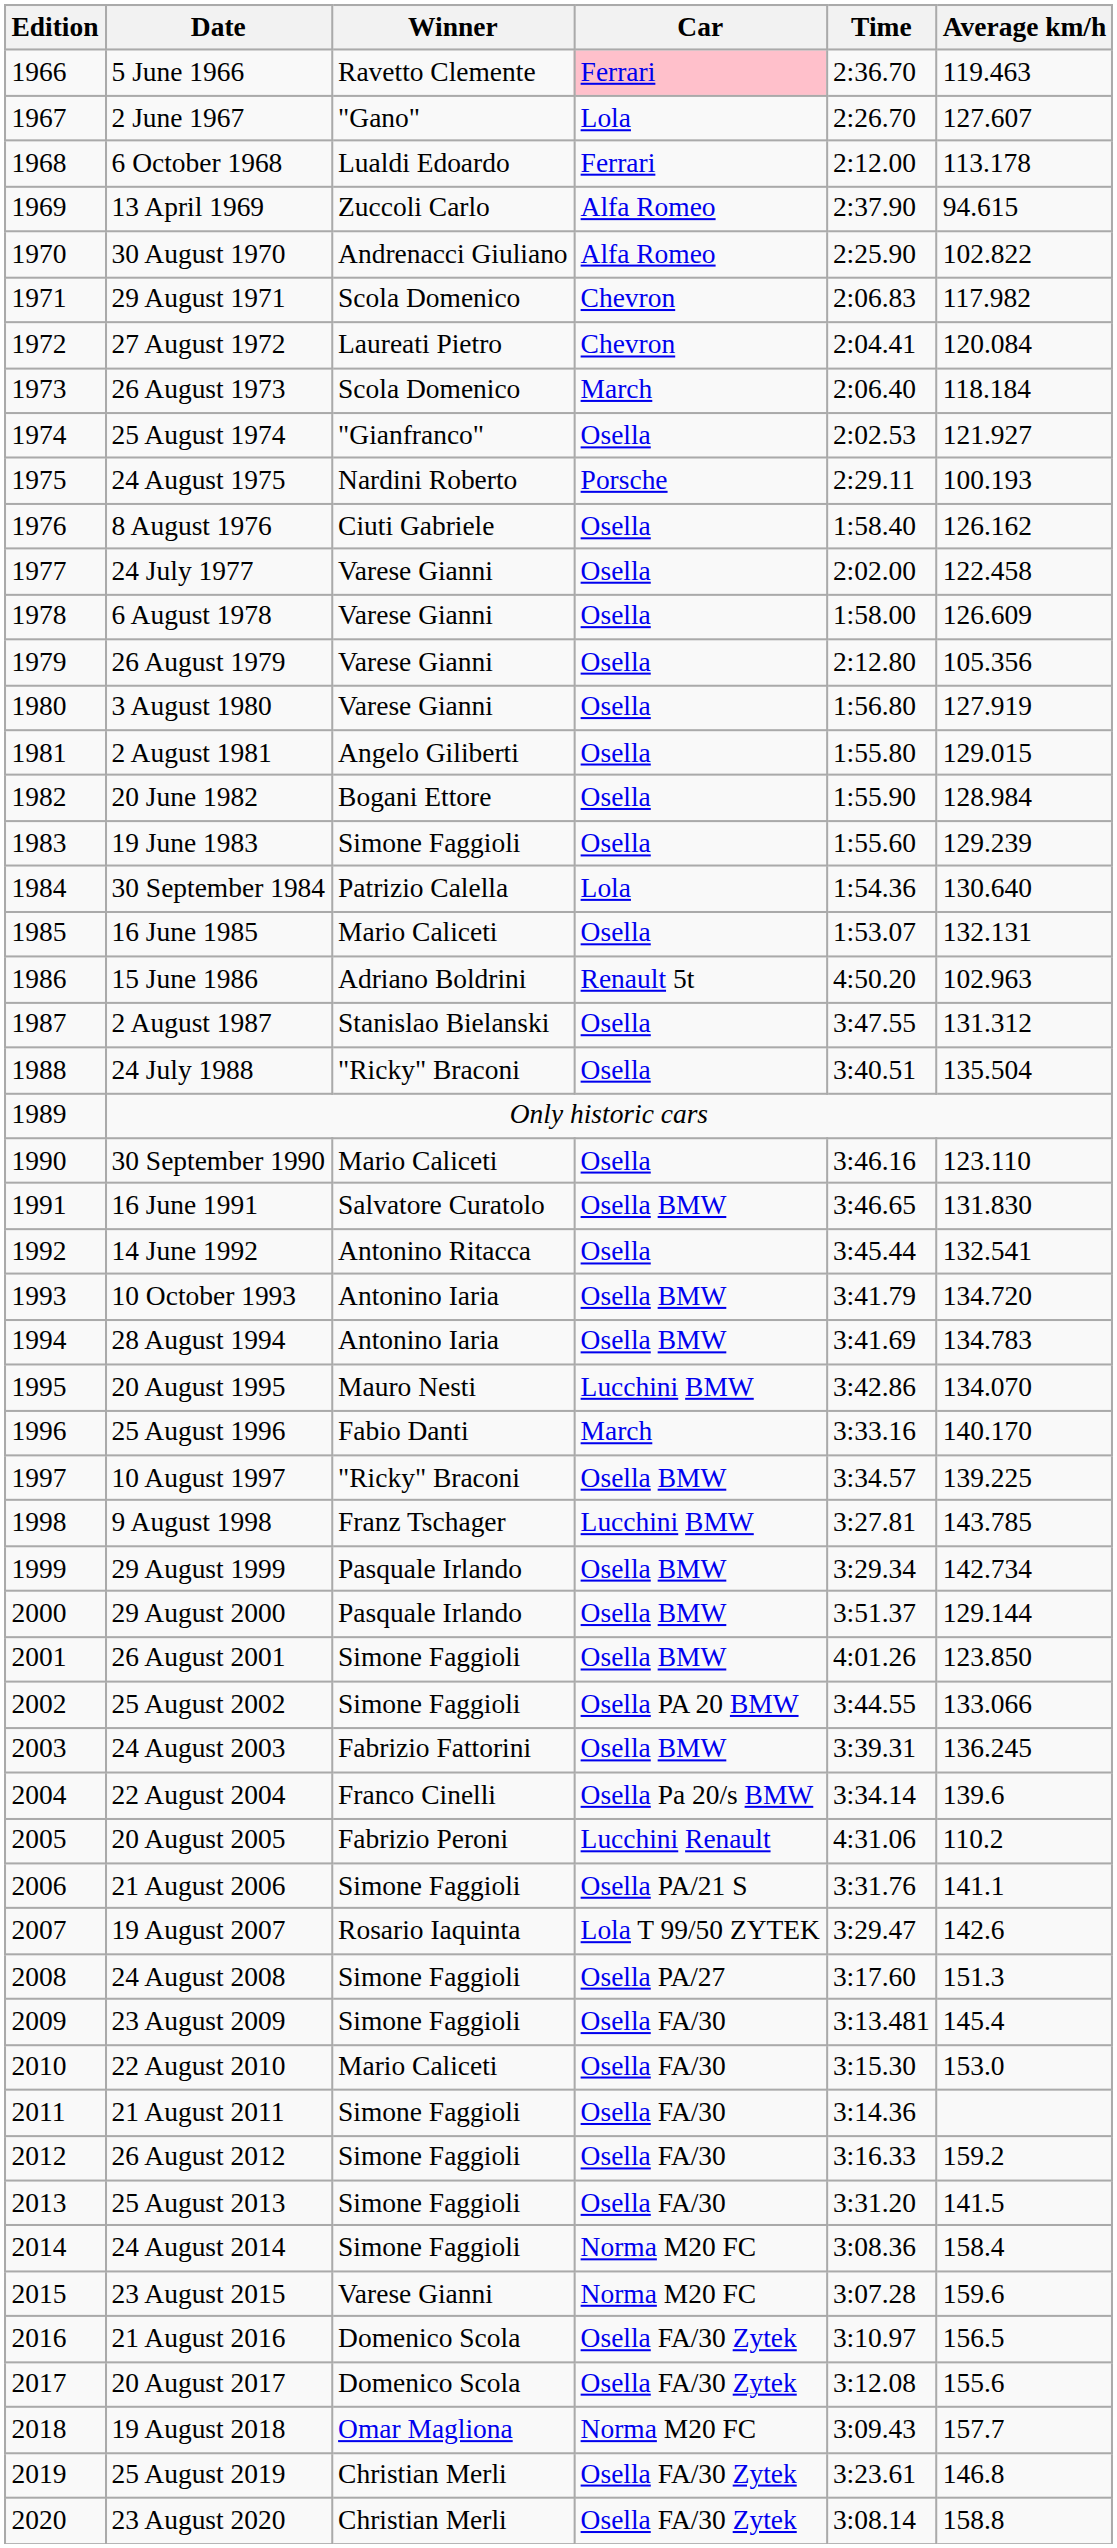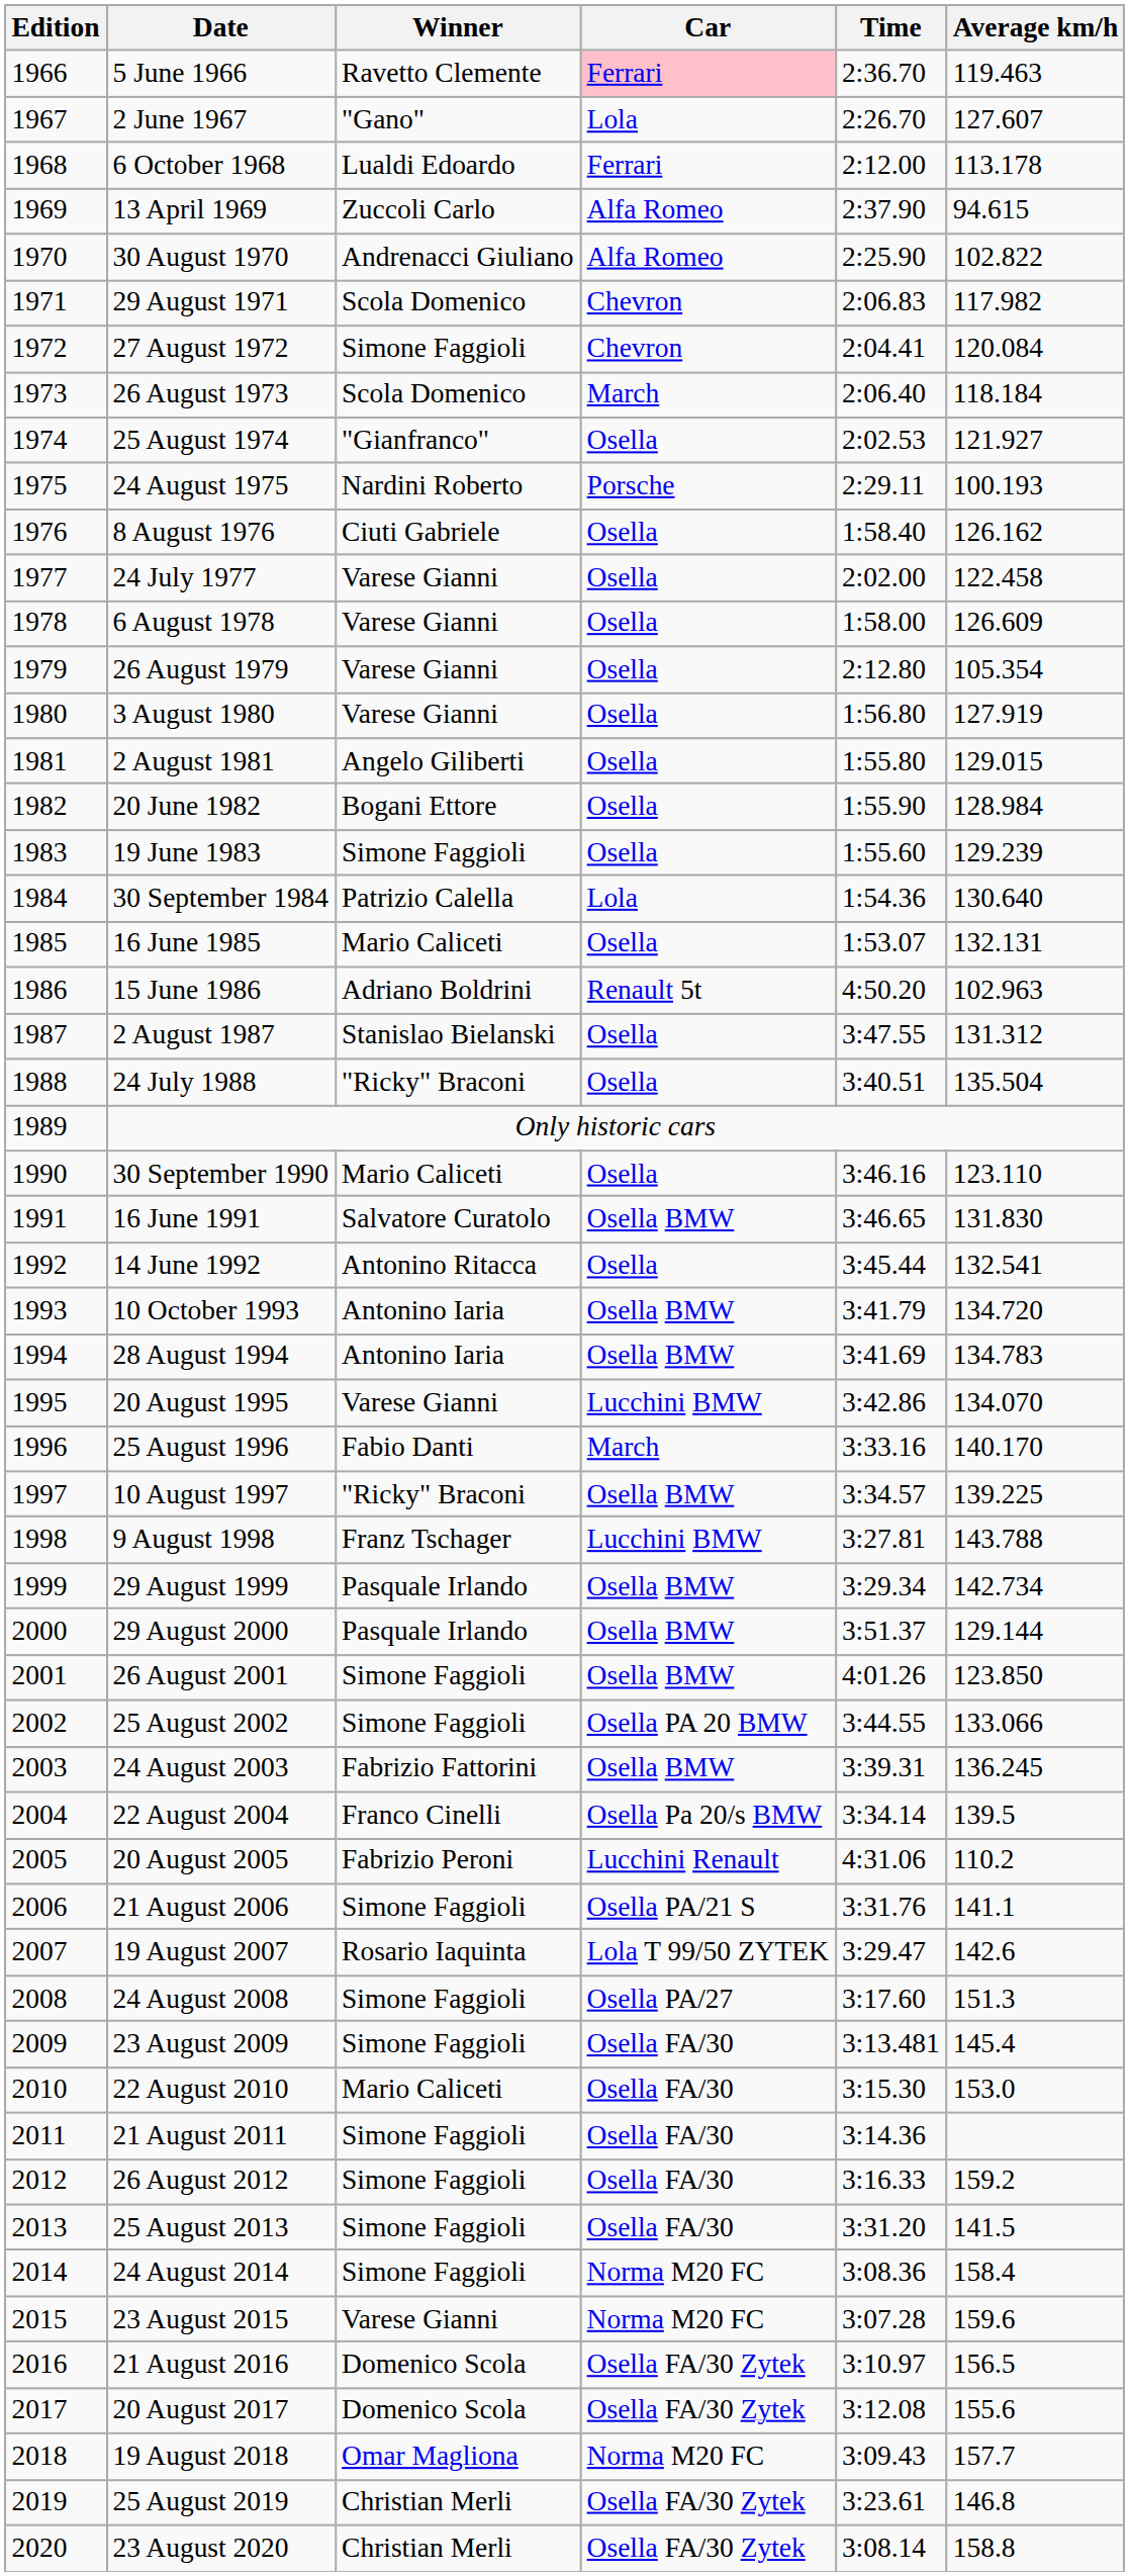 <table class="wikitable" style="font-size: 85%">
 <tr>
 <th>Edition</th>
 <th>Date</th>
 <th>Winner</th>
 <th>Car</th>
 <th>Time</th>
 <th>Average km/h</th>
 </tr>
 <tr>
 <td>1966</td>
 <td>5 June 1966</td>
 <td> Ravetto Clemente</td>
 <td style="background: pink;"><a href='#'>Ferrari</a></td>
 <td>2:36.70</td>
 <td>119.463</td>
 </tr>
 <tr>
 <td>1967</td>
 <td>2 June 1967</td>
 <td> "Gano"</td>
 <td><a href='#'>Lola</a></td>
 <td>2:26.70</td>
 <td>127.607</td>
 </tr>
 <tr>
 <td>1968</td>
 <td>6 October 1968</td>
 <td> Lualdi Edoardo</td>
 <td><a href='#'>Ferrari</a></td>
 <td>2:12.00</td>
 <td>113.178</td>
 </tr>
 <tr>
 <td>1969</td>
 <td>13 April 1969</td>
 <td> Zuccoli Carlo</td>
 <td><a href='#'>Alfa Romeo</a></td>
 <td>2:37.90</td>
 <td>94.615</td>
 </tr>
 <tr>
 <td>1970</td>
 <td>30 August 1970</td>
 <td> Andrenacci Giuliano</td>
 <td><a href='#'>Alfa Romeo</a></td>
 <td>2:25.90</td>
 <td>102.822</td>
 </tr>
 <tr>
 <td>1971</td>
 <td>29 August 1971</td>
 <td> Scola Domenico</td>
 <td><a href='#'>Chevron</a></td>
 <td>2:06.83</td>
 <td>117.982</td>
 </tr>
 <tr>
 <td>1972</td>
 <td>27 August 1972</td>
-<td> Laureati Pietro</td>
+<td> Simone Faggioli</td>
 <td><a href='#'>Chevron</a></td>
 <td>2:04.41</td>
 <td>120.084</td>
 </tr>
 <tr>
 <td>1973</td>
 <td>26 August 1973</td>
 <td> Scola Domenico</td>
 <td><a href='#'>March</a></td>
 <td>2:06.40</td>
 <td>118.184</td>
 </tr>
 <tr>
 <td>1974</td>
 <td>25 August 1974</td>
 <td> "Gianfranco"</td>
 <td><a href='#'>Osella</a></td>
 <td>2:02.53</td>
 <td>121.927</td>
 </tr>
 <tr>
 <td>1975</td>
 <td>24 August 1975</td>
 <td> Nardini Roberto</td>
 <td><a href='#'>Porsche</a></td>
 <td>2:29.11</td>
 <td>100.193</td>
 </tr>
 <tr>
 <td>1976</td>
 <td>8 August 1976</td>
 <td> Ciuti Gabriele</td>
 <td><a href='#'>Osella</a></td>
 <td>1:58.40</td>
 <td>126.162</td>
 </tr>
 <tr>
 <td>1977</td>
 <td>24 July 1977</td>
 <td> Varese Gianni</td>
 <td><a href='#'>Osella</a></td>
 <td>2:02.00</td>
 <td>122.458</td>
 </tr>
 <tr>
 <td>1978</td>
 <td>6 August 1978</td>
 <td> Varese Gianni</td>
 <td><a href='#'>Osella</a></td>
 <td>1:58.00</td>
 <td>126.609</td>
 </tr>
 <tr>
 <td>1979</td>
 <td>26 August 1979</td>
 <td> Varese Gianni</td>
 <td><a href='#'>Osella</a></td>
 <td>2:12.80</td>
-<td>105.356</td>
+<td>105.354</td>
 </tr>
 <tr>
 <td>1980</td>
 <td>3 August 1980</td>
 <td> Varese Gianni</td>
 <td><a href='#'>Osella</a></td>
 <td>1:56.80</td>
 <td>127.919</td>
 </tr>
 <tr>
 <td>1981</td>
 <td>2 August 1981</td>
 <td> Angelo Giliberti</td>
 <td><a href='#'>Osella</a></td>
 <td>1:55.80</td>
 <td>129.015</td>
 </tr>
 <tr>
 <td>1982</td>
 <td>20 June 1982</td>
 <td> Bogani Ettore</td>
 <td><a href='#'>Osella</a></td>
 <td>1:55.90</td>
 <td>128.984</td>
 </tr>
 <tr>
 <td>1983</td>
 <td>19 June 1983</td>
 <td> Simone Faggioli</td>
 <td><a href='#'>Osella</a></td>
 <td>1:55.60</td>
 <td>129.239</td>
 </tr>
 <tr>
 <td>1984</td>
 <td>30 September 1984</td>
 <td> Patrizio Calella</td>
 <td><a href='#'>Lola</a></td>
 <td>1:54.36</td>
 <td>130.640</td>
 </tr>
 <tr>
 <td>1985</td>
 <td>16 June 1985</td>
 <td> Mario Caliceti</td>
 <td><a href='#'>Osella</a></td>
 <td>1:53.07</td>
 <td>132.131</td>
 </tr>
 <tr>
 <td>1986</td>
 <td>15 June 1986</td>
 <td> Adriano Boldrini</td>
 <td><a href='#'>Renault</a> 5t</td>
 <td>4:50.20</td>
 <td>102.963</td>
 </tr>
 <tr>
 <td>1987</td>
 <td>2 August 1987</td>
 <td> Stanislao Bielanski</td>
 <td><a href='#'>Osella</a></td>
 <td>3:47.55</td>
 <td>131.312</td>
 </tr>
 <tr>
 <td>1988</td>
 <td>24 July 1988</td>
 <td> "Ricky" Braconi</td>
 <td><a href='#'>Osella</a></td>
 <td>3:40.51</td>
 <td>135.504</td>
 </tr>
 <tr>
 <td>1989</td>
 <td colspan="5" style="text-align:center;"><em>Only historic cars</em></td>
 </tr>
 <tr>
 <td>1990</td>
 <td>30 September 1990</td>
 <td> Mario Caliceti</td>
 <td><a href='#'>Osella</a></td>
 <td>3:46.16</td>
 <td>123.110</td>
 </tr>
 <tr>
 <td>1991</td>
 <td>16 June 1991</td>
 <td> Salvatore Curatolo</td>
 <td><a href='#'>Osella</a> <a href='#'>BMW</a></td>
 <td>3:46.65</td>
 <td>131.830</td>
 </tr>
 <tr>
 <td>1992</td>
 <td>14 June 1992</td>
 <td> Antonino Ritacca</td>
 <td><a href='#'>Osella</a></td>
 <td>3:45.44</td>
 <td>132.541</td>
 </tr>
 <tr>
 <td>1993</td>
 <td>10 October 1993</td>
 <td> Antonino Iaria</td>
 <td><a href='#'>Osella</a> <a href='#'>BMW</a></td>
 <td>3:41.79</td>
 <td>134.720</td>
 </tr>
 <tr>
 <td>1994</td>
 <td>28 August 1994</td>
 <td> Antonino Iaria</td>
 <td><a href='#'>Osella</a> <a href='#'>BMW</a></td>
 <td>3:41.69</td>
 <td>134.783</td>
 </tr>
 <tr>
 <td>1995</td>
 <td>20 August 1995</td>
-<td> Mauro Nesti</td>
+<td> Varese Gianni</td>
 <td><a href='#'>Lucchini</a> <a href='#'>BMW</a></td>
 <td>3:42.86</td>
 <td>134.070</td>
 </tr>
 <tr>
 <td>1996</td>
 <td>25 August 1996</td>
 <td> Fabio Danti</td>
 <td><a href='#'>March</a></td>
 <td>3:33.16</td>
 <td>140.170</td>
 </tr>
 <tr>
 <td>1997</td>
 <td>10 August 1997</td>
 <td> "Ricky" Braconi</td>
 <td><a href='#'>Osella</a> <a href='#'>BMW</a></td>
 <td>3:34.57</td>
 <td>139.225</td>
 </tr>
 <tr>
 <td>1998</td>
 <td>9 August 1998</td>
 <td> Franz Tschager</td>
 <td><a href='#'>Lucchini</a> <a href='#'>BMW</a></td>
 <td>3:27.81</td>
-<td>143.785</td>
+<td>143.788</td>
 </tr>
 <tr>
 <td>1999</td>
 <td>29 August 1999</td>
 <td> Pasquale Irlando</td>
 <td><a href='#'>Osella</a> <a href='#'>BMW</a></td>
 <td>3:29.34</td>
 <td>142.734</td>
 </tr>
 <tr>
 <td>2000</td>
 <td>29 August 2000</td>
 <td> Pasquale Irlando</td>
 <td><a href='#'>Osella</a> <a href='#'>BMW</a></td>
 <td>3:51.37</td>
 <td>129.144</td>
 </tr>
 <tr>
 <td>2001</td>
 <td>26 August 2001</td>
 <td> Simone Faggioli</td>
 <td><a href='#'>Osella</a> <a href='#'>BMW</a></td>
 <td>4:01.26</td>
 <td>123.850</td>
 </tr>
 <tr>
 <td>2002</td>
 <td>25 August 2002</td>
 <td> Simone Faggioli</td>
 <td><a href='#'>Osella</a> PA 20 <a href='#'>BMW</a></td>
 <td>3:44.55</td>
 <td>133.066</td>
 </tr>
 <tr>
 <td>2003</td>
 <td>24 August 2003</td>
 <td> Fabrizio Fattorini</td>
 <td><a href='#'>Osella</a> <a href='#'>BMW</a></td>
 <td>3:39.31</td>
 <td>136.245</td>
 </tr>
 <tr>
 <td>2004</td>
 <td>22 August 2004</td>
 <td> Franco Cinelli</td>
 <td><a href='#'>Osella</a> Pa 20/s <a href='#'>BMW</a></td>
 <td>3:34.14</td>
-<td>139.6</td>
+<td>139.5</td>
 </tr>
 <tr>
 <td>2005</td>
 <td>20 August 2005</td>
 <td> Fabrizio Peroni</td>
 <td><a href='#'>Lucchini</a> <a href='#'>Renault</a></td>
 <td>4:31.06</td>
 <td>110.2</td>
 </tr>
 <tr>
 <td>2006</td>
 <td>21 August 2006</td>
 <td> Simone Faggioli</td>
 <td><a href='#'>Osella</a> PA/21 S</td>
 <td>3:31.76</td>
 <td>141.1</td>
 </tr>
 <tr>
 <td>2007</td>
 <td>19 August 2007</td>
 <td> Rosario Iaquinta</td>
 <td><a href='#'>Lola</a> T 99/50 ZYTEK</td>
 <td>3:29.47</td>
 <td>142.6</td>
 </tr>
 <tr>
 <td>2008</td>
 <td>24 August 2008</td>
 <td> Simone Faggioli</td>
 <td><a href='#'>Osella</a> PA/27</td>
 <td>3:17.60</td>
 <td>151.3</td>
 </tr>
 <tr>
 <td>2009</td>
 <td>23 August 2009</td>
 <td> Simone Faggioli</td>
 <td><a href='#'>Osella</a> FA/30</td>
 <td>3:13.481</td>
 <td>145.4</td>
 </tr>
 <tr>
 <td>2010</td>
 <td>22 August 2010</td>
 <td> Mario Caliceti</td>
 <td><a href='#'>Osella</a> FA/30</td>
 <td>3:15.30</td>
 <td>153.0</td>
 </tr>
 <tr>
 <td>2011</td>
 <td>21 August 2011</td>
 <td> Simone Faggioli</td>
 <td><a href='#'>Osella</a> FA/30</td>
 <td>3:14.36</td>
 <td></td>
 </tr>
 <tr>
 <td>2012</td>
 <td>26 August 2012</td>
 <td> Simone Faggioli</td>
 <td><a href='#'>Osella</a> FA/30</td>
 <td>3:16.33</td>
 <td>159.2</td>
 </tr>
 <tr>
 <td>2013</td>
 <td>25 August 2013</td>
 <td> Simone Faggioli</td>
 <td><a href='#'>Osella</a> FA/30</td>
 <td>3:31.20</td>
 <td>141.5</td>
 </tr>
 <tr>
 <td>2014</td>
 <td>24 August 2014</td>
 <td> Simone Faggioli</td>
 <td><a href='#'>Norma</a> M20 FC</td>
 <td>3:08.36</td>
 <td>158.4</td>
 </tr>
 <tr>
 <td>2015</td>
 <td>23 August 2015</td>
 <td> Varese Gianni</td>
 <td><a href='#'>Norma</a> M20 FC</td>
 <td>3:07.28</td>
 <td>159.6</td>
 </tr>
 <tr>
 <td>2016</td>
 <td>21 August 2016</td>
 <td> Domenico Scola</td>
 <td><a href='#'>Osella</a> FA/30 <a href='#'>Zytek</a></td>
 <td>3:10.97</td>
 <td>156.5</td>
 </tr>
 <tr>
 <td>2017</td>
 <td>20 August 2017</td>
 <td> Domenico Scola</td>
 <td><a href='#'>Osella</a> FA/30 <a href='#'>Zytek</a></td>
 <td>3:12.08</td>
 <td>155.6</td>
 </tr>
 <tr>
 <td>2018</td>
 <td>19 August 2018</td>
 <td> <a href='#'>Omar Magliona</a></td>
 <td><a href='#'>Norma</a> M20 FC</td>
 <td>3:09.43</td>
 <td>157.7</td>
 </tr>
 <tr>
 <td>2019</td>
 <td>25 August 2019</td>
 <td> Christian Merli</td>
 <td><a href='#'>Osella</a> FA/30 <a href='#'>Zytek</a></td>
 <td>3:23.61</td>
 <td>146.8</td>
 </tr>
 <tr>
 <td>2020</td>
 <td>23 August 2020</td>
 <td> Christian Merli</td>
 <td><a href='#'>Osella</a> FA/30 <a href='#'>Zytek</a></td>
 <td>3:08.14</td>
 <td>158.8</td>
 </tr>
 </table>
